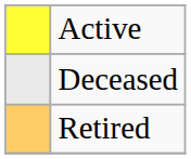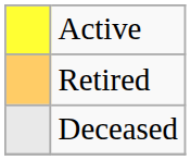 <table class="wikitable">
 <tr>
 <td style="background-color:#FFFF33; width:1em;"></td>
 <td>Active</td>
 </tr>
 <tr>
+<td style="background-color:#FFCC66;"></td>
+<td>Retired</td>
+</tr>
+<tr>
 <td style="background:#E9E9E9;"></td>
 <td>Deceased</td>
 </tr>
 <tr>
-<td style="background-color:#FFCC66;"></td>
-<td>Retired</td>
-</tr>
-<tr>
 </tr>
 </table>
